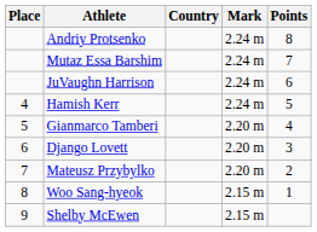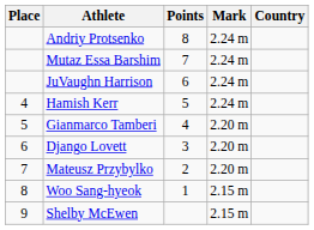 <table class="wikitable">
 <tr>
 <th>Place</th>
 <th>Athlete</th>
+<th>Points</th>
+<th>Mark</th>
 <th>Country</th>
-<th>Mark</th>
-<th>Points</th>
 </tr>
 <tr>
 <td align=center></td>
 <td><a href='#'>Andriy Protsenko</a></td>
+<td align=center>8</td>
+<td>2.24 m</td>
 <td></td>
-<td>2.24 m</td>
-<td align=center>8</td>
 </tr>
 <tr>
 <td align=center></td>
 <td><a href='#'>Mutaz Essa Barshim</a></td>
+<td align=center>7</td>
+<td>2.24 m</td>
 <td></td>
-<td>2.24 m</td>
-<td align=center>7</td>
 </tr>
 <tr>
 <td align=center></td>
 <td><a href='#'>JuVaughn Harrison</a></td>
+<td align=center>6</td>
+<td>2.24 m</td>
 <td></td>
-<td>2.24 m</td>
-<td align=center>6</td>
 </tr>
 <tr>
 <td align=center>4</td>
 <td><a href='#'>Hamish Kerr</a></td>
+<td align=center>5</td>
+<td>2.24 m</td>
 <td></td>
-<td>2.24 m</td>
-<td align=center>5</td>
 </tr>
 <tr>
 <td align=center>5</td>
 <td><a href='#'>Gianmarco Tamberi</a></td>
+<td align=center>4</td>
+<td>2.20 m</td>
 <td></td>
-<td>2.20 m</td>
-<td align=center>4</td>
 </tr>
 <tr>
 <td align=center>6</td>
 <td><a href='#'>Django Lovett</a></td>
+<td align=center>3</td>
+<td>2.20 m</td>
 <td></td>
-<td>2.20 m</td>
-<td align=center>3</td>
 </tr>
 <tr>
 <td align=center>7</td>
 <td><a href='#'>Mateusz Przybylko</a></td>
+<td align=center>2</td>
+<td>2.20 m</td>
 <td></td>
-<td>2.20 m</td>
-<td align=center>2</td>
 </tr>
 <tr>
 <td align=center>8</td>
 <td><a href='#'>Woo Sang-hyeok</a></td>
+<td align=center>1</td>
+<td>2.15 m</td>
 <td></td>
-<td>2.15 m</td>
-<td align=center>1</td>
 </tr>
 <tr>
 <td align=center>9</td>
 <td><a href='#'>Shelby McEwen</a></td>
+<td align=center></td>
+<td>2.15 m</td>
 <td></td>
-<td>2.15 m</td>
-<td align=center></td>
 </tr>
 </table>
